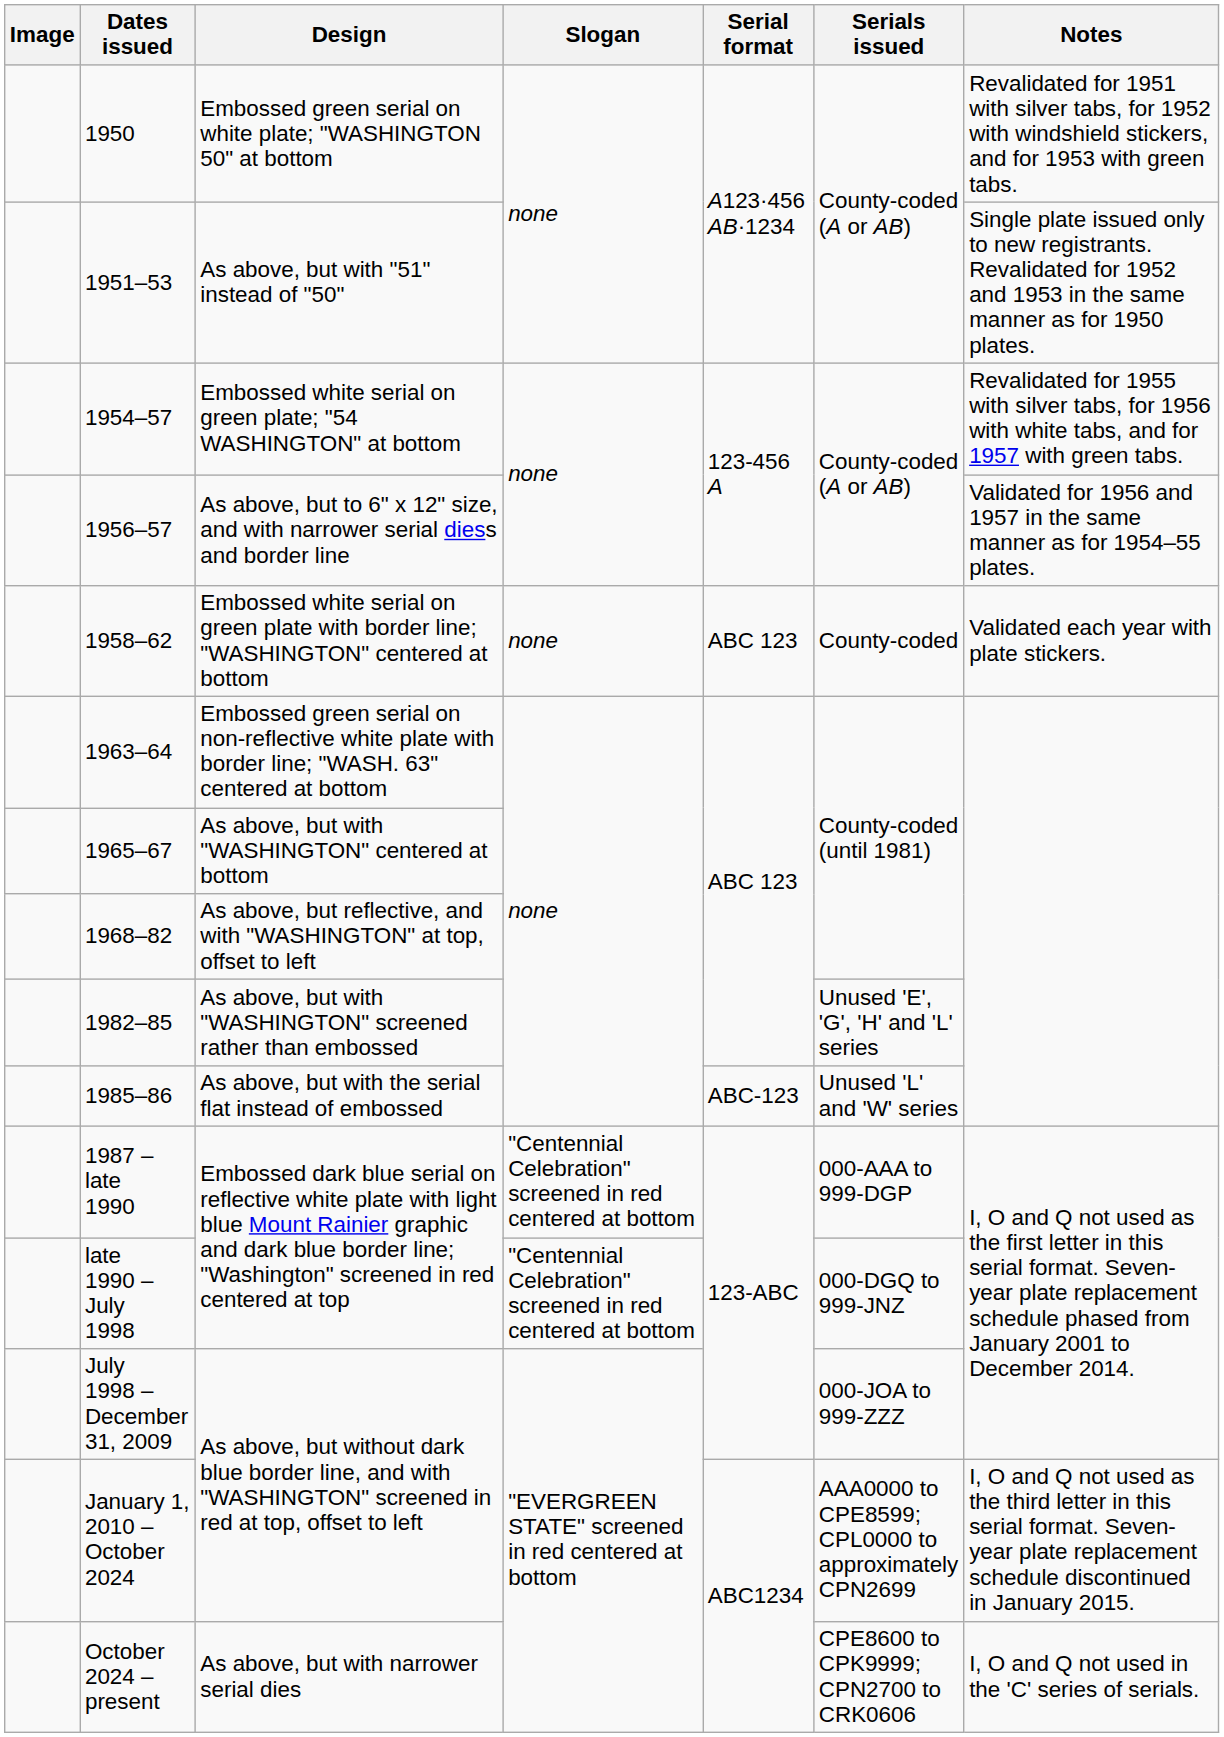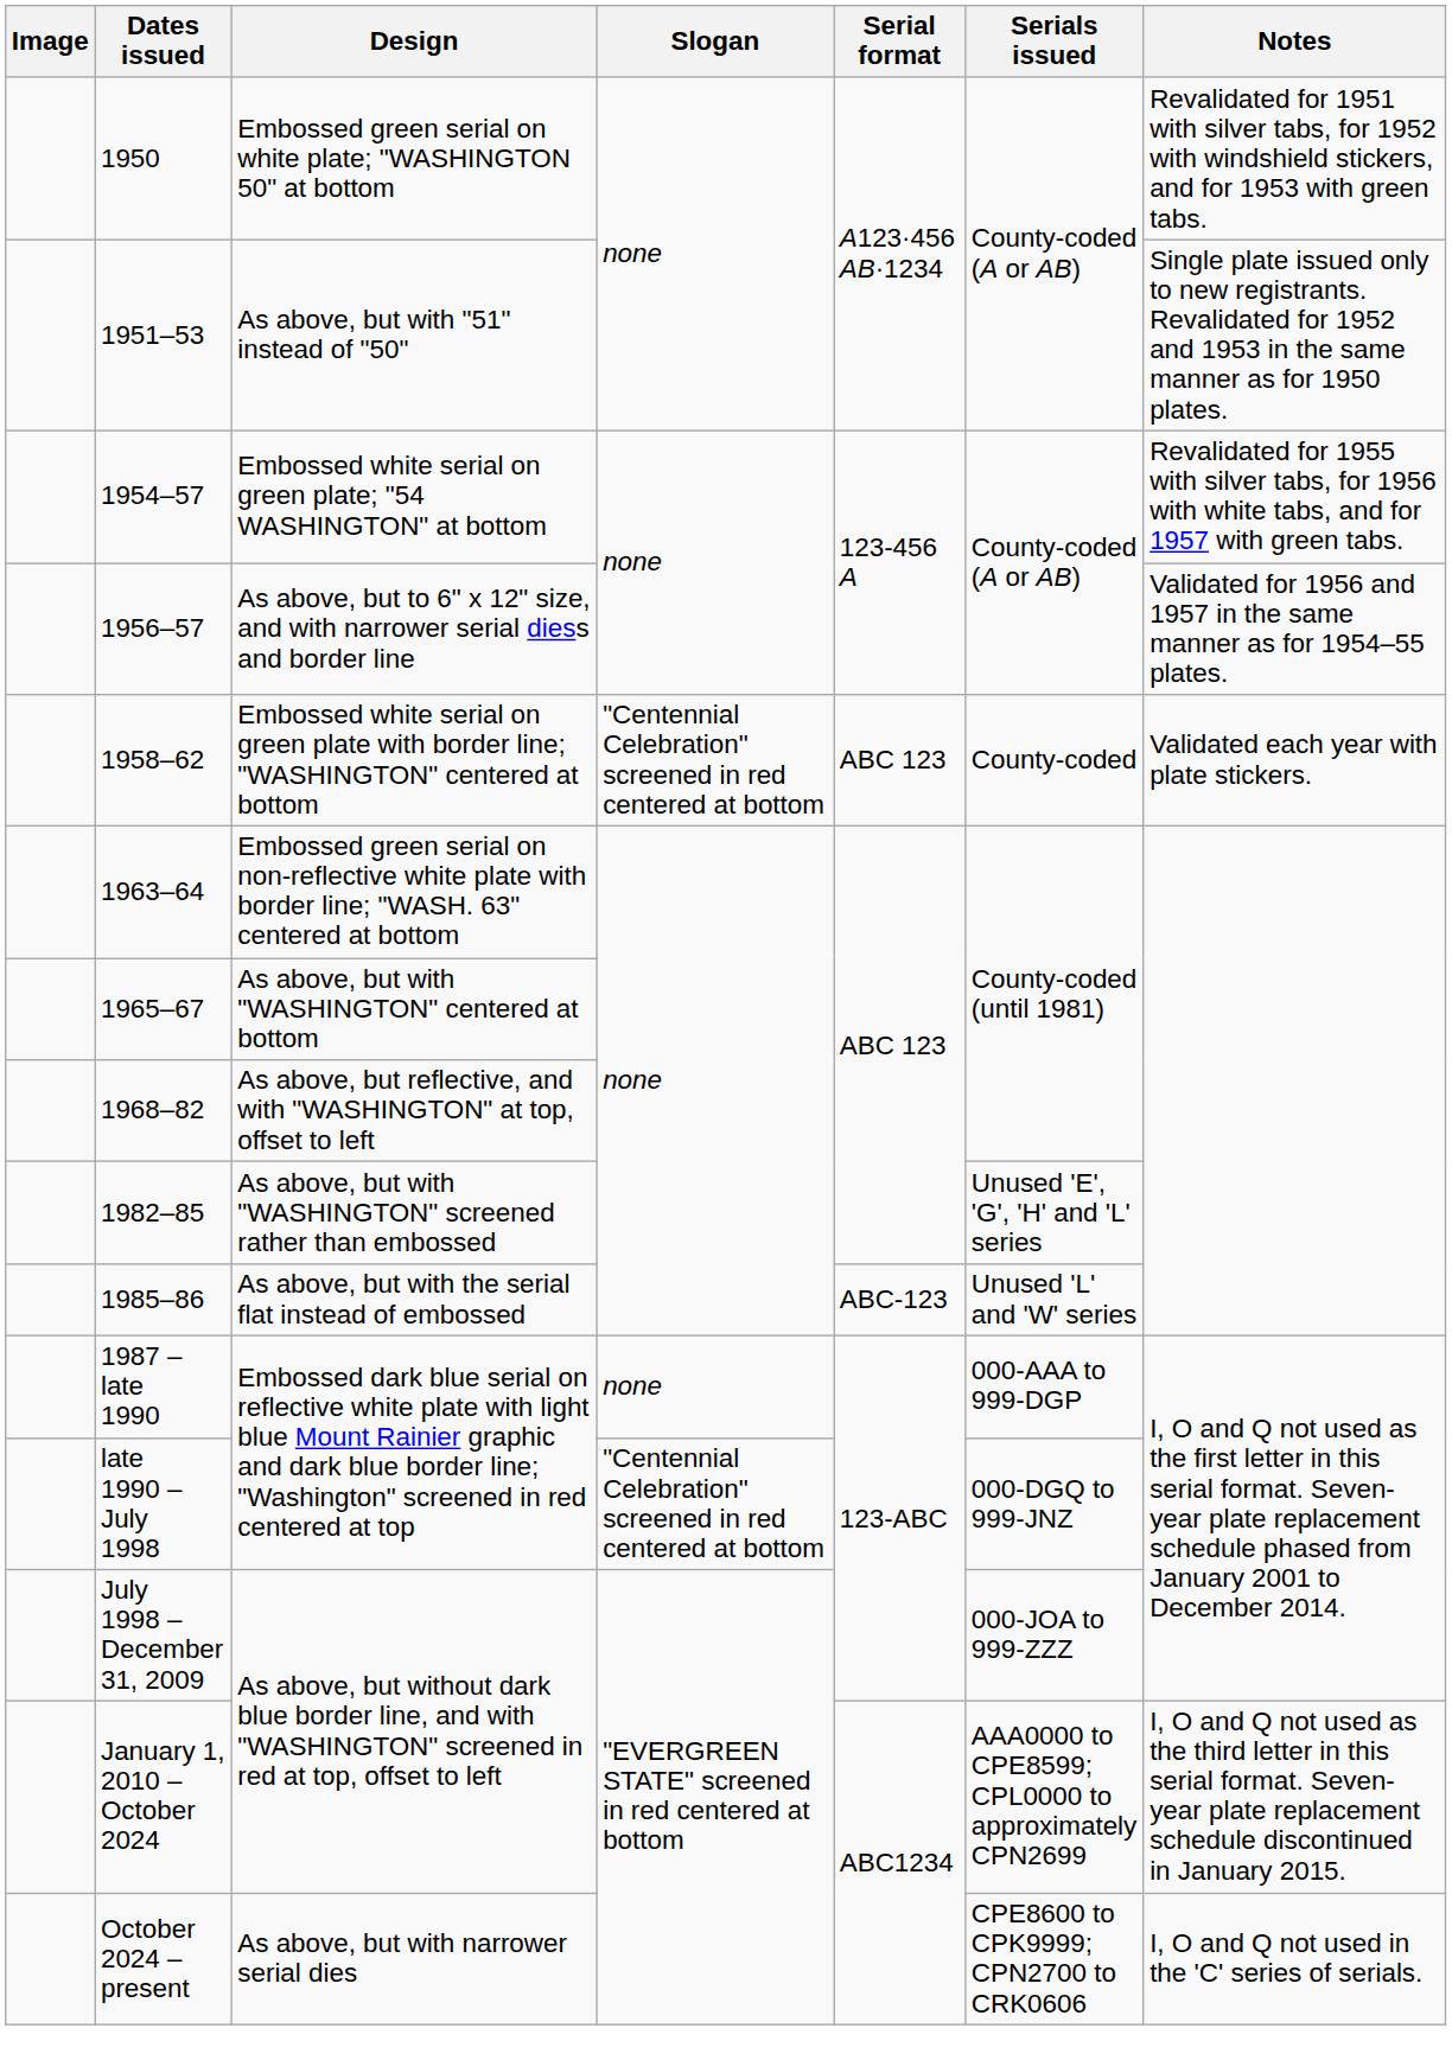 <table class="wikitable">
 <tr>
 <th>Image</th>
 <th style="width:75px;">Dates issued</th>
 <th>Design</th>
 <th>Slogan</th>
 <th>Serial format</th>
 <th style="width:100px;">Serials issued</th>
 <th>Notes</th>
 </tr>
 <tr>
 <td></td>
 <td>1950</td>
 <td>Embossed green serial on white plate; "WASHINGTON 50" at bottom</td>
 <td rowspan="2"><em>none</em></td>
 <td rowspan="2"><em>A</em>123·456<br><em>AB</em>·1234</td>
 <td rowspan="2">County-coded<br>(<em>A</em> or <em>AB</em>)</td>
 <td>Revalidated for 1951 with silver tabs, for 1952 with windshield stickers, and for 1953 with green tabs.</td>
 </tr>
 <tr>
 <td></td>
 <td>1951–53</td>
 <td>As above, but with "51" instead of "50"</td>
 <td>Single plate issued only to new registrants. Revalidated for 1952 and 1953 in the same manner as for 1950 plates.</td>
 </tr>
 <tr>
 <td></td>
 <td>1954–57</td>
 <td>Embossed white serial on green plate; "54 WASHINGTON" at bottom</td>
 <td rowspan="2"><em>none</em></td>
 <td rowspan="2">123-456 <em>A</em><br></td>
 <td rowspan="2">County-coded<br>(<em>A</em> or <em>AB</em>)</td>
 <td>Revalidated for 1955 with silver tabs, for 1956 with white tabs, and for <a href='#'>1957</a> with green tabs.</td>
 </tr>
 <tr>
 <td></td>
 <td>1956–57</td>
 <td>As above, but to 6" x 12" size, and with narrower serial <a href='#'>dies</a>s and border line</td>
 <td>Validated for 1956 and 1957 in the same manner as for 1954–55 plates.</td>
 </tr>
 <tr>
 <td></td>
 <td>1958–62</td>
 <td>Embossed white serial on green plate with border line; "WASHINGTON" centered at bottom</td>
-<td><em>none</em></td>
+<td>"Centennial Celebration" screened in red centered at bottom</td>
 <td>ABC 123</td>
 <td>County-coded</td>
 <td>Validated each year with plate stickers.</td>
 </tr>
 <tr>
 <td></td>
 <td>1963–64</td>
 <td>Embossed green serial on non-reflective white plate with border line; "WASH. 63" centered at bottom</td>
 <td rowspan="5"><em>none</em></td>
 <td rowspan="4">ABC 123</td>
 <td rowspan="3">County-coded (until 1981)</td>
 <td rowspan="5"></td>
 </tr>
 <tr>
 <td></td>
 <td>1965–67</td>
 <td>As above, but with "WASHINGTON" centered at bottom</td>
 </tr>
 <tr>
 <td></td>
 <td>1968–82</td>
 <td>As above, but reflective, and with "WASHINGTON" at top, offset to left</td>
 </tr>
 <tr>
 <td></td>
 <td>1982–85</td>
 <td>As above, but with "WASHINGTON" screened rather than embossed</td>
 <td>Unused 'E', 'G', 'H' and 'L' series</td>
 </tr>
 <tr>
 <td></td>
 <td>1985–86</td>
 <td>As above, but with the serial flat instead of embossed</td>
 <td>ABC-123</td>
 <td>Unused 'L' and 'W' series</td>
 </tr>
 <tr>
 <td></td>
 <td>1987 –<br>late<br>1990</td>
 <td rowspan="2">Embossed dark blue serial on reflective white plate with light blue <a href='#'>Mount Rainier</a> graphic and dark blue border line; "Washington" screened in red centered at top</td>
-<td>"Centennial Celebration" screened in red centered at bottom</td>
+<td><em>none</em></td>
 <td rowspan="3">123-ABC</td>
 <td>000-AAA to 999-DGP</td>
 <td rowspan="3">I, O and Q not used as the first letter in this serial format. Seven-year plate replacement schedule phased from January 2001 to December 2014.</td>
 </tr>
 <tr>
 <td></td>
 <td>late<br>1990 –<br>July<br>1998</td>
 <td>"Centennial Celebration" screened in red centered at bottom</td>
 <td>000-DGQ to 999-JNZ</td>
 </tr>
 <tr>
 <td></td>
 <td>July<br>1998 –<br>December 31, 2009</td>
 <td rowspan="2">As above, but without dark blue border line, and with "WASHINGTON" screened in red at top, offset to left</td>
 <td rowspan="3">"EVERGREEN STATE" screened in red centered at bottom</td>
 <td>000-JOA to 999-ZZZ</td>
 </tr>
 <tr>
 <td></td>
 <td>January 1, 2010 – October 2024</td>
 <td rowspan="2">ABC1234</td>
 <td>AAA0000 to CPE8599;<br>CPL0000 to approximately CPN2699</td>
 <td>I, O and Q not used as the third letter in this serial format. Seven-year plate replacement schedule discontinued in January 2015.</td>
 </tr>
 <tr>
 <td></td>
 <td>October 2024 – present</td>
 <td>As above, but with narrower serial dies</td>
 <td>CPE8600 to CPK9999;<br>CPN2700 to CRK0606 </td>
 <td>I, O and Q not used in the 'C' series of serials.</td>
 </tr>
 </table>
